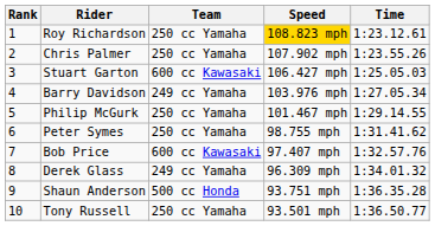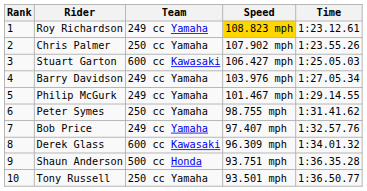 <table class="wikitable" style="font-size: 95%;">
 <tr style="background:#efefef;">
 <th>Rank</th>
 <th>Rider</th>
 <th>Team</th>
 <th>Speed</th>
 <th>Time</th>
 </tr>
 <tr>
 <td>1</td>
 <td> Roy Richardson</td>
-<td>250 cc Yamaha</td>
+<td>249 cc <a href='#'>Yamaha</a></td>
 <td style="background: gold;">108.823 mph</td>
 <td>1:23.12.61</td>
 </tr>
 <tr>
 <td>2</td>
 <td>  Chris Palmer</td>
 <td>250 cc Yamaha</td>
 <td>107.902 mph</td>
 <td>1:23.55.26</td>
 </tr>
 <tr>
 <td>3</td>
 <td>  Stuart Garton</td>
 <td>600 cc <a href='#'>Kawasaki</a></td>
 <td>106.427 mph</td>
 <td>1:25.05.03</td>
 </tr>
 <tr>
 <td>4</td>
 <td>  Barry Davidson</td>
 <td>249 cc Yamaha</td>
 <td>103.976 mph</td>
 <td>1:27.05.34</td>
 </tr>
 <tr>
 <td>5</td>
 <td> Philip McGurk</td>
-<td>250 cc Yamaha</td>
+<td>249 cc Yamaha</td>
 <td>101.467 mph</td>
 <td>1:29.14.55</td>
 </tr>
 <tr>
 <td>6</td>
 <td> Peter Symes</td>
 <td>250 cc Yamaha</td>
 <td>98.755 mph</td>
 <td>1:31.41.62</td>
 </tr>
 <tr>
 <td>7</td>
 <td> Bob Price</td>
-<td>600 cc <a href='#'>Kawasaki</a></td>
+<td>249 cc <a href='#'>Yamaha</a></td>
 <td>97.407 mph</td>
 <td>1:32.57.76</td>
 </tr>
 <tr>
 <td>8</td>
 <td> Derek Glass</td>
-<td>249 cc Yamaha</td>
+<td>600 cc <a href='#'>Kawasaki</a></td>
 <td>96.309 mph</td>
 <td>1:34.01.32</td>
 </tr>
 <tr>
 <td>9</td>
 <td> Shaun Anderson</td>
 <td>500 cc <a href='#'>Honda</a></td>
 <td>93.751 mph</td>
 <td>1:36.35.28</td>
 </tr>
 <tr>
 <td>10</td>
 <td> Tony Russell</td>
 <td>250 cc Yamaha</td>
 <td>93.501 mph</td>
 <td>1:36.50.77</td>
 </tr>
 </table>
